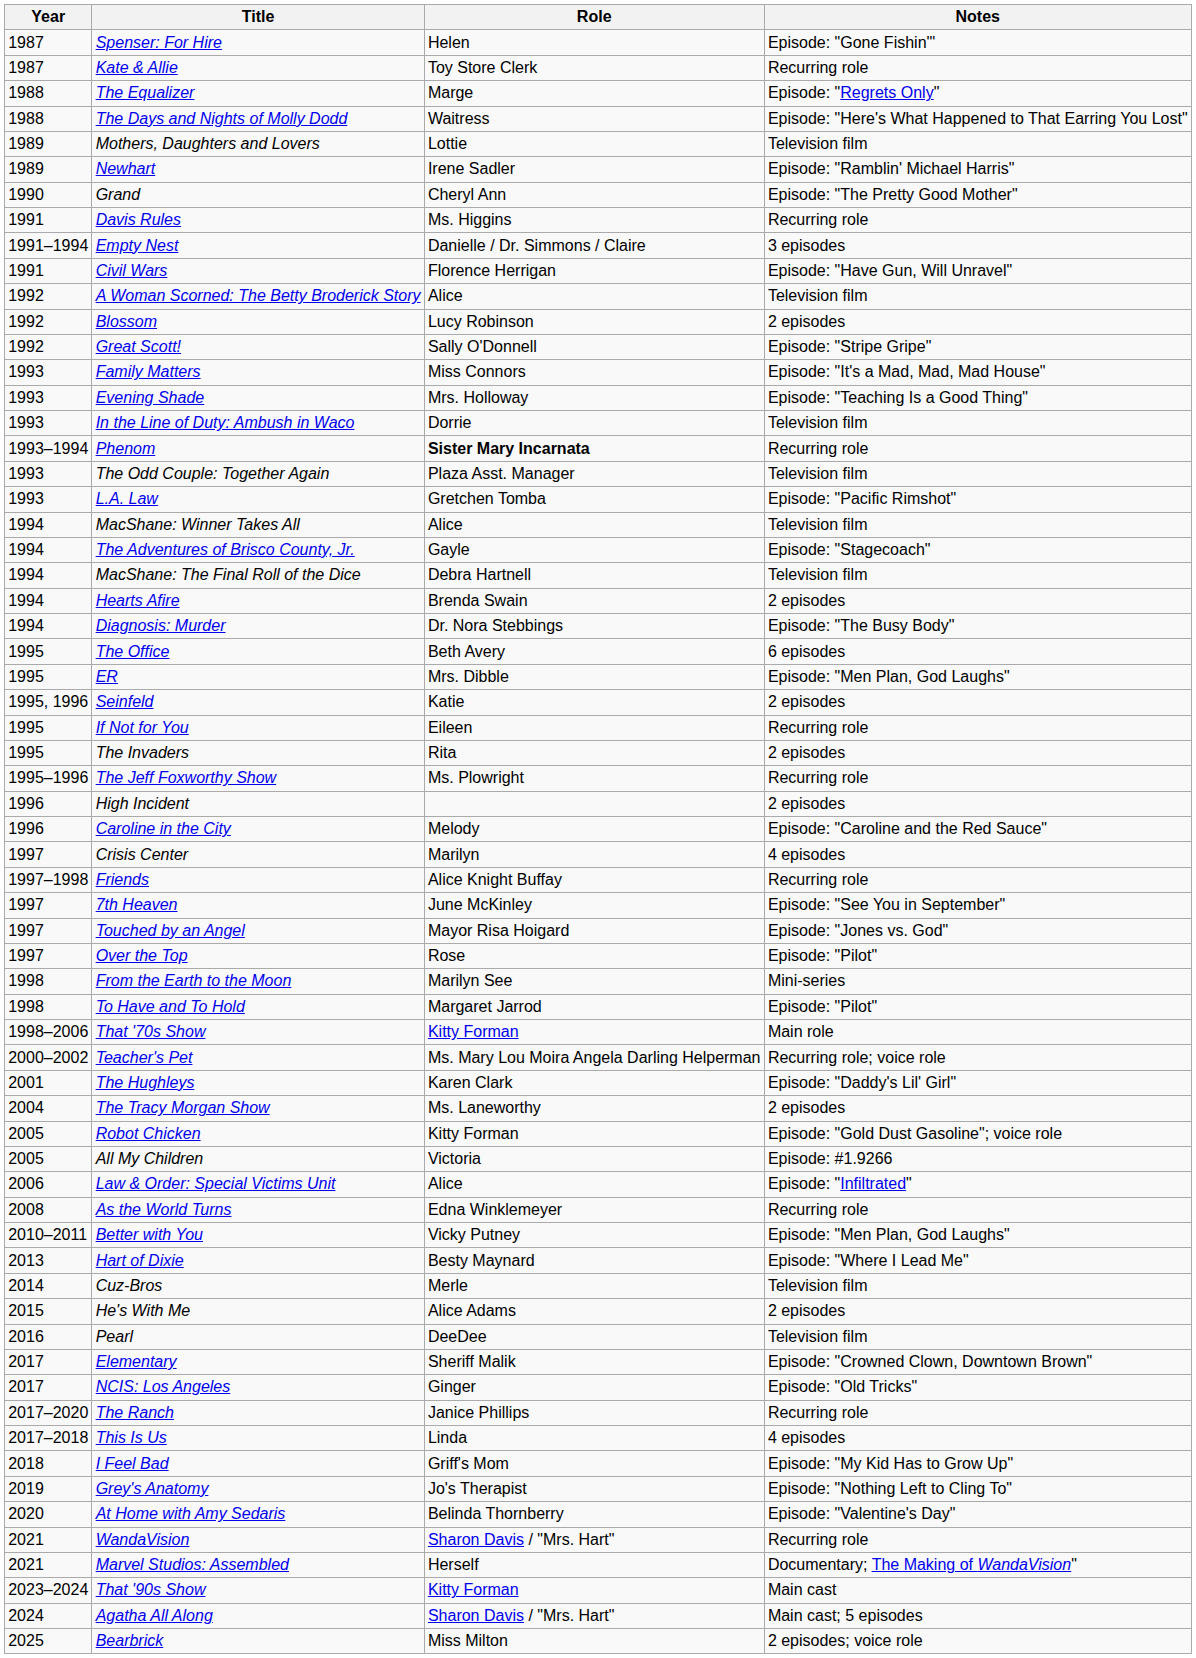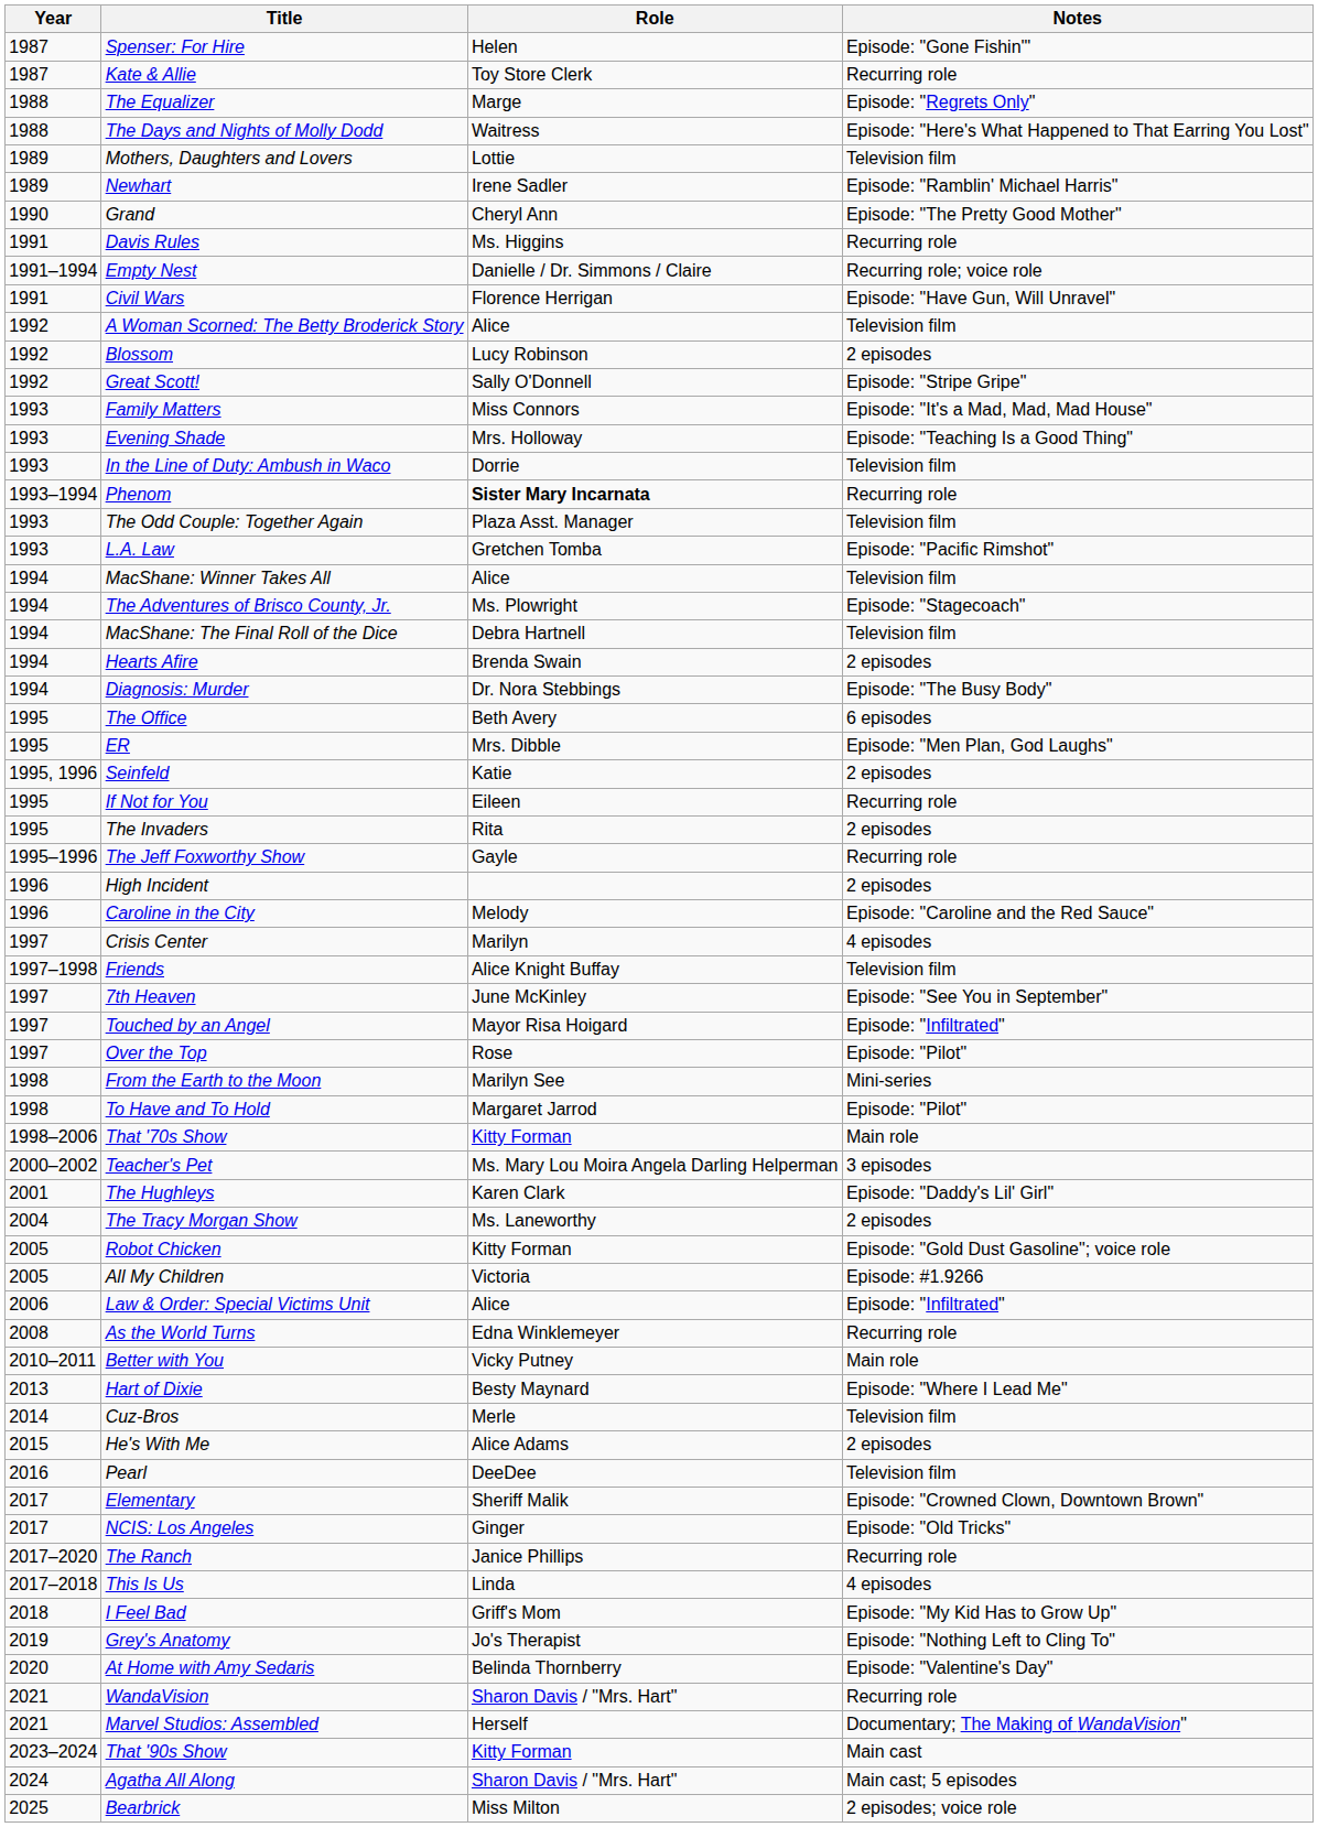 <table class="wikitable sortable">
 <tr>
 <th>Year</th>
 <th>Title</th>
 <th>Role</th>
 <th>Notes</th>
 </tr>
 <tr>
 <td>1987</td>
 <td><em><a href='#'>Spenser: For Hire</a></em></td>
 <td>Helen</td>
 <td>Episode: "Gone Fishin'"</td>
 </tr>
 <tr>
 <td>1987</td>
 <td><em><a href='#'>Kate & Allie</a></em></td>
 <td>Toy Store Clerk</td>
 <td>Recurring role</td>
 </tr>
 <tr>
 <td>1988</td>
 <td><em><a href='#'>The Equalizer</a></em></td>
 <td>Marge</td>
 <td>Episode: "<a href='#'>Regrets Only</a>"</td>
 </tr>
 <tr>
 <td>1988</td>
 <td><em><a href='#'>The Days and Nights of Molly Dodd</a></em></td>
 <td>Waitress</td>
 <td>Episode: "Here's What Happened to That Earring You Lost"</td>
 </tr>
 <tr>
 <td>1989</td>
 <td><em>Mothers, Daughters and Lovers</em></td>
 <td>Lottie</td>
 <td>Television film</td>
 </tr>
 <tr>
 <td>1989</td>
 <td><em><a href='#'>Newhart</a></em></td>
 <td>Irene Sadler</td>
 <td>Episode: "Ramblin' Michael Harris"</td>
 </tr>
 <tr>
 <td>1990</td>
 <td><em>Grand</em></td>
 <td>Cheryl Ann</td>
 <td>Episode: "The Pretty Good Mother"</td>
 </tr>
 <tr>
 <td>1991</td>
 <td><em><a href='#'>Davis Rules</a></em></td>
 <td>Ms. Higgins</td>
 <td>Recurring role</td>
 </tr>
 <tr>
 <td>1991–1994</td>
 <td><em><a href='#'>Empty Nest</a></em></td>
 <td>Danielle / Dr. Simmons / Claire</td>
-<td>3 episodes</td>
+<td>Recurring role; voice role</td>
 </tr>
 <tr>
 <td>1991</td>
 <td><em><a href='#'>Civil Wars</a></em></td>
 <td>Florence Herrigan</td>
 <td>Episode: "Have Gun, Will Unravel"</td>
 </tr>
 <tr>
 <td>1992</td>
 <td><em><a href='#'>A Woman Scorned: The Betty Broderick Story</a></em></td>
 <td>Alice</td>
 <td>Television film</td>
 </tr>
 <tr>
 <td>1992</td>
 <td><em><a href='#'>Blossom</a></em></td>
 <td>Lucy Robinson</td>
 <td>2 episodes</td>
 </tr>
 <tr>
 <td>1992</td>
 <td><em><a href='#'>Great Scott!</a></em></td>
 <td>Sally O'Donnell</td>
 <td>Episode: "Stripe Gripe"</td>
 </tr>
 <tr>
 <td>1993</td>
 <td><em><a href='#'>Family Matters</a></em></td>
 <td>Miss Connors</td>
 <td>Episode: "It's a Mad, Mad, Mad House"</td>
 </tr>
 <tr>
 <td>1993</td>
 <td><em><a href='#'>Evening Shade</a></em></td>
 <td>Mrs. Holloway</td>
 <td>Episode: "Teaching Is a Good Thing"</td>
 </tr>
 <tr>
 <td>1993</td>
 <td><em><a href='#'>In the Line of Duty: Ambush in Waco</a></em></td>
 <td>Dorrie</td>
 <td>Television film</td>
 </tr>
 <tr>
 <td>1993–1994</td>
 <td><em><a href='#'>Phenom</a></em></td>
 <td><strong>Sister Mary Incarnata</strong></td>
 <td>Recurring role</td>
 </tr>
 <tr>
 <td>1993</td>
 <td><em>The Odd Couple: Together Again</em></td>
 <td>Plaza Asst. Manager</td>
 <td>Television film</td>
 </tr>
 <tr>
 <td>1993</td>
 <td><em><a href='#'>L.A. Law</a></em></td>
 <td>Gretchen Tomba</td>
 <td>Episode: "Pacific Rimshot"</td>
 </tr>
 <tr>
 <td>1994</td>
 <td><em>MacShane: Winner Takes All</em></td>
 <td>Alice</td>
 <td>Television film</td>
 </tr>
 <tr>
 <td>1994</td>
 <td><em><a href='#'>The Adventures of Brisco County, Jr.</a></em></td>
-<td>Gayle</td>
+<td>Ms. Plowright</td>
 <td>Episode: "Stagecoach"</td>
 </tr>
 <tr>
 <td>1994</td>
 <td><em>MacShane: The Final Roll of the Dice</em></td>
 <td>Debra Hartnell</td>
 <td>Television film</td>
 </tr>
 <tr>
 <td>1994</td>
 <td><em><a href='#'>Hearts Afire</a></em></td>
 <td>Brenda Swain</td>
 <td>2 episodes</td>
 </tr>
 <tr>
 <td>1994</td>
 <td><em><a href='#'>Diagnosis: Murder</a></em></td>
 <td>Dr. Nora Stebbings</td>
 <td>Episode: "The Busy Body"</td>
 </tr>
 <tr>
 <td>1995</td>
 <td><em><a href='#'>The Office</a></em></td>
 <td>Beth Avery</td>
 <td>6 episodes</td>
 </tr>
 <tr>
 <td>1995</td>
 <td><em><a href='#'>ER</a></em></td>
 <td>Mrs. Dibble</td>
 <td>Episode: "Men Plan, God Laughs"</td>
 </tr>
 <tr>
 <td>1995, 1996</td>
 <td><em><a href='#'>Seinfeld</a></em></td>
 <td>Katie</td>
 <td>2 episodes</td>
 </tr>
 <tr>
 <td>1995</td>
 <td><em><a href='#'>If Not for You</a></em></td>
 <td>Eileen</td>
 <td>Recurring role</td>
 </tr>
 <tr>
 <td>1995</td>
 <td><em>The Invaders</em></td>
 <td>Rita</td>
 <td>2 episodes</td>
 </tr>
 <tr>
 <td>1995–1996</td>
 <td><em><a href='#'>The Jeff Foxworthy Show</a></em></td>
-<td>Ms. Plowright</td>
+<td>Gayle</td>
 <td>Recurring role</td>
 </tr>
 <tr>
 <td>1996</td>
 <td><em>High Incident</em></td>
 <td></td>
 <td>2 episodes</td>
 </tr>
 <tr>
 <td>1996</td>
 <td><em><a href='#'>Caroline in the City</a></em></td>
 <td>Melody</td>
 <td>Episode: "Caroline and the Red Sauce"</td>
 </tr>
 <tr>
 <td>1997</td>
 <td><em>Crisis Center</em></td>
 <td>Marilyn</td>
 <td>4 episodes</td>
 </tr>
 <tr>
 <td>1997–1998</td>
 <td><em><a href='#'>Friends</a></em></td>
 <td>Alice Knight Buffay</td>
-<td>Recurring role</td>
+<td>Television film</td>
 </tr>
 <tr>
 <td>1997</td>
 <td><em><a href='#'>7th Heaven</a></em></td>
 <td>June McKinley</td>
 <td>Episode: "See You in September"</td>
 </tr>
 <tr>
 <td>1997</td>
 <td><em><a href='#'>Touched by an Angel</a></em></td>
 <td>Mayor Risa Hoigard</td>
-<td>Episode: "Jones vs. God"</td>
+<td>Episode: "<a href='#'>Infiltrated</a>"</td>
 </tr>
 <tr>
 <td>1997</td>
 <td><em><a href='#'>Over the Top</a></em></td>
 <td>Rose</td>
 <td>Episode: "Pilot"</td>
 </tr>
 <tr>
 <td>1998</td>
 <td><em><a href='#'>From the Earth to the Moon</a></em></td>
 <td>Marilyn See</td>
 <td>Mini-series</td>
 </tr>
 <tr>
 <td>1998</td>
 <td><em><a href='#'>To Have and To Hold</a></em></td>
 <td>Margaret Jarrod</td>
 <td>Episode: "Pilot"</td>
 </tr>
 <tr>
 <td>1998–2006</td>
 <td><em><a href='#'>That '70s Show</a></em></td>
 <td><a href='#'>Kitty Forman</a></td>
 <td>Main role</td>
 </tr>
 <tr>
 <td>2000–2002</td>
 <td><em><a href='#'>Teacher's Pet</a></em></td>
 <td>Ms. Mary Lou Moira Angela Darling Helperman</td>
-<td>Recurring role; voice role</td>
+<td>3 episodes</td>
 </tr>
 <tr>
 <td>2001</td>
 <td><em><a href='#'>The Hughleys</a></em></td>
 <td>Karen Clark</td>
 <td>Episode: "Daddy's Lil' Girl"</td>
 </tr>
 <tr>
 <td>2004</td>
 <td><em><a href='#'>The Tracy Morgan Show</a></em></td>
 <td>Ms. Laneworthy</td>
 <td>2 episodes</td>
 </tr>
 <tr>
 <td>2005</td>
 <td><em><a href='#'>Robot Chicken</a></em></td>
 <td>Kitty Forman</td>
 <td>Episode: "Gold Dust Gasoline"; voice role</td>
 </tr>
 <tr>
 <td>2005</td>
 <td><em>All My Children</em></td>
 <td>Victoria</td>
 <td>Episode: #1.9266</td>
 </tr>
 <tr>
 <td>2006</td>
 <td><em><a href='#'>Law & Order: Special Victims Unit</a></em></td>
 <td>Alice</td>
 <td>Episode: "<a href='#'>Infiltrated</a>"</td>
 </tr>
 <tr>
 <td>2008</td>
 <td><em><a href='#'>As the World Turns</a></em></td>
 <td>Edna Winklemeyer</td>
 <td>Recurring role</td>
 </tr>
 <tr>
 <td>2010–2011</td>
 <td><em><a href='#'>Better with You</a></em></td>
 <td>Vicky Putney</td>
-<td>Episode: "Men Plan, God Laughs"</td>
+<td>Main role</td>
 </tr>
 <tr>
 <td>2013</td>
 <td><em><a href='#'>Hart of Dixie</a></em></td>
 <td>Besty Maynard</td>
 <td>Episode: "Where I Lead Me"</td>
 </tr>
 <tr>
 <td>2014</td>
 <td><em>Cuz-Bros</em></td>
 <td>Merle</td>
 <td>Television film</td>
 </tr>
 <tr>
 <td>2015</td>
 <td><em>He's With Me</em></td>
 <td>Alice Adams</td>
 <td>2 episodes</td>
 </tr>
 <tr>
 <td>2016</td>
 <td><em>Pearl</em></td>
 <td>DeeDee</td>
 <td>Television film</td>
 </tr>
 <tr>
 <td>2017</td>
 <td><em><a href='#'>Elementary</a></em></td>
 <td>Sheriff Malik</td>
 <td>Episode: "Crowned Clown, Downtown Brown"</td>
 </tr>
 <tr>
 <td>2017</td>
 <td><em><a href='#'>NCIS: Los Angeles</a></em></td>
 <td>Ginger</td>
 <td>Episode: "Old Tricks"</td>
 </tr>
 <tr>
 <td>2017–2020</td>
 <td><em><a href='#'>The Ranch</a></em></td>
 <td>Janice Phillips</td>
 <td>Recurring role</td>
 </tr>
 <tr>
 <td>2017–2018</td>
 <td><em><a href='#'>This Is Us</a></em></td>
 <td>Linda</td>
 <td>4 episodes</td>
 </tr>
 <tr>
 <td>2018</td>
 <td><em><a href='#'>I Feel Bad</a></em></td>
 <td>Griff's Mom</td>
 <td>Episode: "My Kid Has to Grow Up"</td>
 </tr>
 <tr>
 <td>2019</td>
 <td><em><a href='#'>Grey's Anatomy</a></em></td>
 <td>Jo's Therapist</td>
 <td>Episode: "Nothing Left to Cling To"</td>
 </tr>
 <tr>
 <td>2020</td>
 <td><em><a href='#'>At Home with Amy Sedaris</a></em></td>
 <td>Belinda Thornberry</td>
 <td>Episode: "Valentine's Day"</td>
 </tr>
 <tr>
 <td>2021</td>
 <td><em><a href='#'>WandaVision</a></em></td>
 <td><a href='#'>Sharon Davis</a> / "Mrs. Hart"</td>
 <td>Recurring role</td>
 </tr>
 <tr>
 <td>2021</td>
 <td><em><a href='#'>Marvel Studios: Assembled</a></em></td>
 <td>Herself</td>
 <td>Documentary; <a href='#'>The Making of <em>WandaVision</em></a>"</td>
 </tr>
 <tr>
 <td>2023–2024</td>
 <td><em><a href='#'>That '90s Show</a></em></td>
 <td><a href='#'>Kitty Forman</a></td>
 <td>Main cast</td>
 </tr>
 <tr>
 <td>2024</td>
 <td><em><a href='#'>Agatha All Along</a></em></td>
 <td><a href='#'>Sharon Davis</a> / "Mrs. Hart"</td>
 <td>Main cast; 5 episodes</td>
 </tr>
 <tr>
 <td>2025</td>
 <td><em><a href='#'>Bearbrick</a></em></td>
 <td>Miss Milton</td>
 <td>2 episodes; voice role</td>
 </tr>
 </table>
